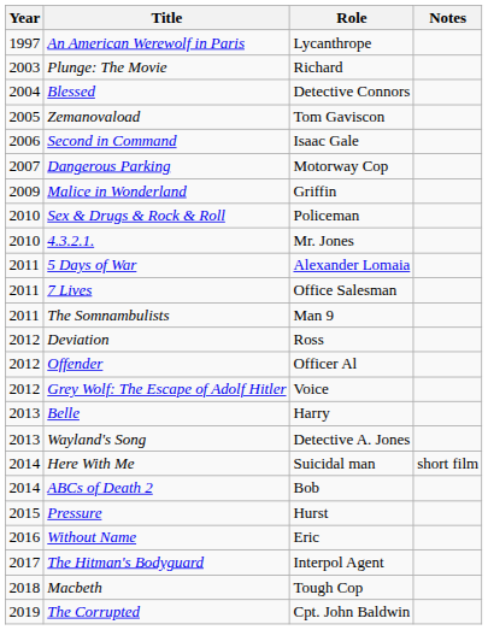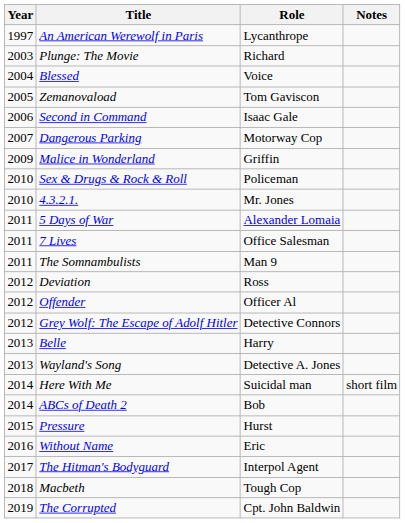 <table class="wikitable sortable">
 <tr>
 <th>Year</th>
 <th>Title</th>
 <th>Role</th>
 <th>Notes</th>
 </tr>
 <tr>
 <td>1997</td>
 <td><em><a href='#'>An American Werewolf in Paris</a></em></td>
 <td>Lycanthrope</td>
 <td></td>
 </tr>
 <tr>
 <td>2003</td>
 <td><em>Plunge: The Movie</em></td>
 <td>Richard</td>
 <td></td>
 </tr>
 <tr>
 <td>2004</td>
 <td><a href='#'><em>Blessed</em></a></td>
-<td>Detective Connors</td>
+<td>Voice</td>
 <td></td>
 </tr>
 <tr>
 <td>2005</td>
 <td><em>Zemanovaload</em></td>
 <td>Tom Gaviscon</td>
 <td></td>
 </tr>
 <tr>
 <td>2006</td>
 <td><em><a href='#'>Second in Command</a></em></td>
 <td>Isaac Gale</td>
 <td></td>
 </tr>
 <tr>
 <td>2007</td>
 <td><em><a href='#'>Dangerous Parking</a></em></td>
 <td>Motorway Cop</td>
 <td></td>
 </tr>
 <tr>
 <td>2009</td>
 <td><a href='#'><em>Malice in Wonderland</em></a></td>
 <td>Griffin</td>
 <td></td>
 </tr>
 <tr>
 <td>2010</td>
 <td><a href='#'><em>Sex & Drugs & Rock & Roll</em></a></td>
 <td>Policeman</td>
 <td></td>
 </tr>
 <tr>
 <td>2010</td>
 <td><em><a href='#'>4.3.2.1.</a></em></td>
 <td>Mr. Jones</td>
 <td></td>
 </tr>
 <tr>
 <td>2011</td>
 <td><em><a href='#'>5 Days of War</a></em></td>
 <td><a href='#'>Alexander Lomaia</a></td>
 <td></td>
 </tr>
 <tr>
 <td>2011</td>
 <td><em><a href='#'>7 Lives</a></em></td>
 <td>Office Salesman</td>
 <td></td>
 </tr>
 <tr>
 <td>2011</td>
 <td><em>The Somnambulists</em></td>
 <td>Man 9</td>
 <td></td>
 </tr>
 <tr>
 <td>2012</td>
 <td><em>Deviation</em></td>
 <td>Ross</td>
 <td></td>
 </tr>
 <tr>
 <td>2012</td>
 <td><a href='#'><em>Offender</em></a></td>
 <td>Officer Al</td>
 <td></td>
 </tr>
 <tr>
 <td>2012</td>
 <td><em><a href='#'>Grey Wolf: The Escape of Adolf Hitler</a></em></td>
-<td>Voice</td>
+<td>Detective Connors</td>
 <td></td>
 </tr>
 <tr>
 <td>2013</td>
 <td><a href='#'><em>Belle</em></a></td>
 <td>Harry</td>
 <td></td>
 </tr>
 <tr>
 <td>2013</td>
 <td><em>Wayland's Song</em></td>
 <td>Detective A. Jones</td>
 <td></td>
 </tr>
 <tr>
 <td>2014</td>
 <td><em>Here With Me</em></td>
 <td>Suicidal man</td>
 <td>short film</td>
 </tr>
 <tr>
 <td>2014</td>
 <td><em><a href='#'>ABCs of Death 2</a></em></td>
 <td>Bob</td>
 <td></td>
 </tr>
 <tr>
 <td>2015</td>
 <td><a href='#'><em>Pressure</em></a></td>
 <td>Hurst</td>
 <td></td>
 </tr>
 <tr>
 <td>2016</td>
 <td><a href='#'><em>Without Name</em></a></td>
 <td>Eric</td>
 <td></td>
 </tr>
 <tr>
 <td>2017</td>
 <td><em><a href='#'>The Hitman's Bodyguard</a></em></td>
 <td>Interpol Agent</td>
 <td></td>
 </tr>
 <tr>
 <td>2018</td>
 <td><em>Macbeth</em></td>
 <td>Tough Cop</td>
 <td></td>
 </tr>
 <tr>
 <td>2019</td>
 <td><em><a href='#'>The Corrupted</a></em></td>
 <td>Cpt. John Baldwin</td>
 <td></td>
 </tr>
 </table>
